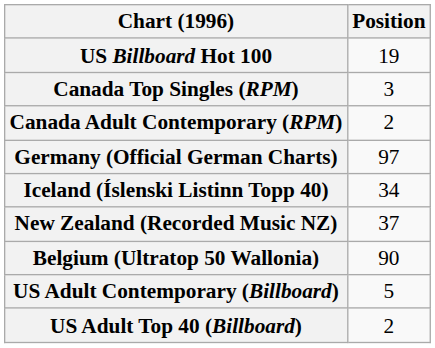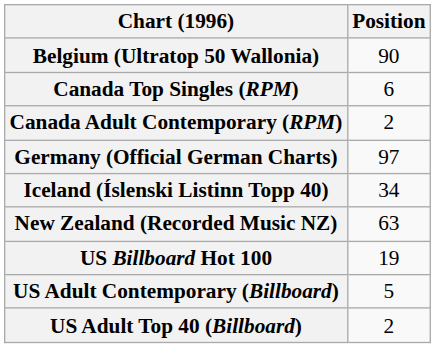 <table class="wikitable plainrowheaders sortable" style="text-align:center">
 <tr>
 <th>Chart (1996)</th>
 <th>Position</th>
 </tr>
 <tr>
-<th scope="row">US <em>Billboard</em> Hot 100</th>
-<td align="center">19</td>
+<th scope="row">Belgium (Ultratop 50 Wallonia)</th>
+<td>90</td>
 </tr>
 <tr>
 <th scope="row">Canada Top Singles (<em>RPM</em>)</th>
-<td>3</td>
+<td>6</td>
 </tr>
 <tr>
 <th scope="row">Canada Adult Contemporary (<em>RPM</em>)</th>
 <td>2</td>
 </tr>
 <tr>
 <th scope="row">Germany (Official German Charts)</th>
 <td>97</td>
 </tr>
 <tr>
 <th scope="row">Iceland (Íslenski Listinn Topp 40)</th>
 <td>34</td>
 </tr>
 <tr>
 <th scope="row">New Zealand (Recorded Music NZ)</th>
-<td>37</td>
+<td>63</td>
 </tr>
 <tr>
-<th scope="row">Belgium (Ultratop 50 Wallonia)</th>
-<td>90</td>
+<th scope="row">US <em>Billboard</em> Hot 100</th>
+<td align="center">19</td>
 </tr>
 <tr>
 <th scope="row">US Adult Contemporary (<em>Billboard</em>)</th>
 <td>5</td>
 </tr>
 <tr>
 <th scope="row">US Adult Top 40 (<em>Billboard</em>)</th>
 <td>2</td>
 </tr>
 </table>
